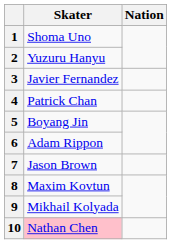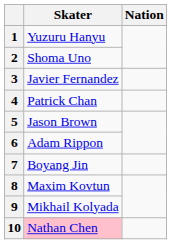 <table class="wikitable sortable" style="text-align:left">
 <tr>
 <th scope="col"></th>
 <th scope="col">Skater</th>
 <th scope="col">Nation</th>
 </tr>
 <tr>
 <th scope="row">1</th>
-<td><a href='#'>Shoma Uno</a></td>
+<td><a href='#'>Yuzuru Hanyu</a></td>
 <td rowspan="2"></td>
 </tr>
 <tr>
 <th scope="row">2</th>
-<td><a href='#'>Yuzuru Hanyu</a></td>
+<td><a href='#'>Shoma Uno</a></td>
 </tr>
 <tr>
 <th scope="row">3</th>
 <td><a href='#'>Javier Fernandez</a></td>
 <td></td>
 </tr>
 <tr>
 <th scope="row">4</th>
 <td><a href='#'>Patrick Chan</a></td>
 <td></td>
 </tr>
 <tr>
 <th scope="row">5</th>
-<td><a href='#'>Boyang Jin</a></td>
+<td><a href='#'>Jason Brown</a></td>
 <td rowspan="2"></td>
 </tr>
 <tr>
 <th scope="row">6</th>
 <td><a href='#'>Adam Rippon</a></td>
 </tr>
 <tr>
 <th scope="row">7</th>
-<td><a href='#'>Jason Brown</a></td>
+<td><a href='#'>Boyang Jin</a></td>
 <td></td>
 </tr>
 <tr>
 <th scope="row">8</th>
 <td><a href='#'>Maxim Kovtun</a></td>
 <td rowspan="2"></td>
 </tr>
 <tr>
 <th scope="row">9</th>
 <td><a href='#'>Mikhail Kolyada</a></td>
 </tr>
 <tr>
 <th scope="row">10</th>
 <td style="background: pink;"><a href='#'>Nathan Chen</a></td>
 <td></td>
 </tr>
 </table>
